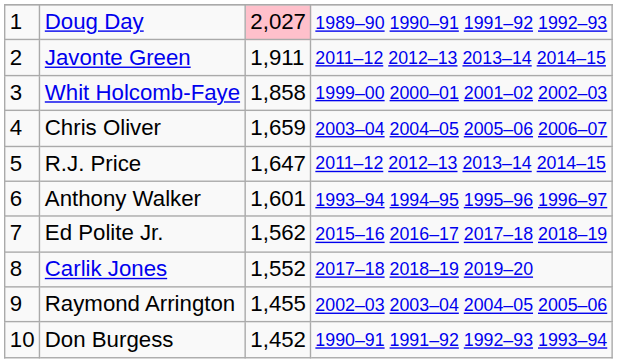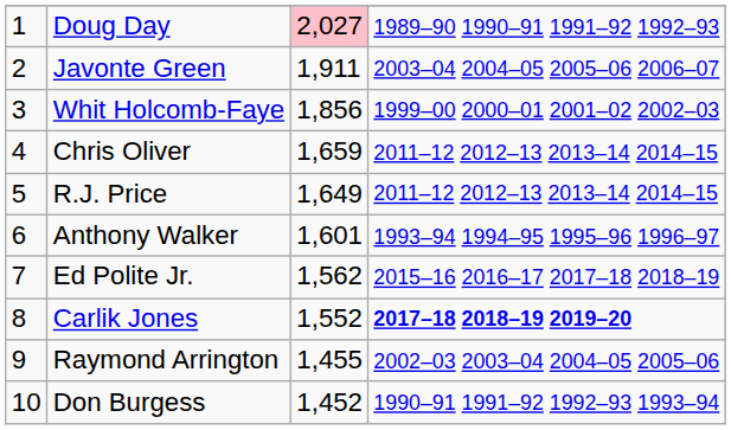 <table class="wikitable">
 <tr>
 </tr>
 <tr>
 <td>1</td>
 <td><a href='#'>Doug Day</a></td>
 <td style="background: pink;">2,027</td>
 <td style="font-size:80%;"><a href='#'>1989–90</a> <a href='#'>1990–91</a> <a href='#'>1991–92</a> <a href='#'>1992–93</a></td>
 </tr>
 <tr>
 <td>2</td>
 <td><a href='#'>Javonte Green</a></td>
 <td>1,911</td>
-<td style="font-size:80%;"><a href='#'>2011–12</a> <a href='#'>2012–13</a> <a href='#'>2013–14</a> <a href='#'>2014–15</a></td>
+<td style="font-size:80%;"><a href='#'>2003–04</a> <a href='#'>2004–05</a> <a href='#'>2005–06</a> <a href='#'>2006–07</a></td>
 </tr>
 <tr>
 <td>3</td>
 <td><a href='#'>Whit Holcomb-Faye</a></td>
-<td>1,858</td>
+<td>1,856</td>
 <td style="font-size:80%;"><a href='#'>1999–00</a> <a href='#'>2000–01</a> <a href='#'>2001–02</a> <a href='#'>2002–03</a></td>
 </tr>
 <tr>
 <td>4</td>
 <td>Chris Oliver</td>
 <td>1,659</td>
-<td style="font-size:80%;"><a href='#'>2003–04</a> <a href='#'>2004–05</a> <a href='#'>2005–06</a> <a href='#'>2006–07</a></td>
+<td style="font-size:80%;"><a href='#'>2011–12</a> <a href='#'>2012–13</a> <a href='#'>2013–14</a> <a href='#'>2014–15</a></td>
 </tr>
 <tr>
 <td>5</td>
 <td>R.J. Price</td>
-<td>1,647</td>
+<td>1,649</td>
 <td style="font-size:80%;"><a href='#'>2011–12</a> <a href='#'>2012–13</a> <a href='#'>2013–14</a> <a href='#'>2014–15</a></td>
 </tr>
 <tr>
 <td>6</td>
 <td>Anthony Walker</td>
 <td>1,601</td>
 <td style="font-size:80%;"><a href='#'>1993–94</a> <a href='#'>1994–95</a> <a href='#'>1995–96</a> <a href='#'>1996–97</a></td>
 </tr>
 <tr>
 <td>7</td>
 <td>Ed Polite Jr.</td>
 <td>1,562</td>
 <td style="font-size:80%;"><a href='#'>2015–16</a> <a href='#'>2016–17</a> <a href='#'>2017–18</a> <a href='#'>2018–19</a></td>
 </tr>
 <tr>
 <td>8</td>
 <td><a href='#'>Carlik Jones</a></td>
 <td>1,552</td>
-<td style="font-size:80%;"><a href='#'>2017–18</a> <a href='#'>2018–19</a> <a href='#'>2019–20</a></td>
+<td style="font-size:80%;"><strong><a href='#'>2017–18</a> <a href='#'>2018–19</a> <a href='#'>2019–20</a></strong></td>
 </tr>
 <tr>
 <td>9</td>
 <td>Raymond Arrington</td>
 <td>1,455</td>
 <td style="font-size:80%;"><a href='#'>2002–03</a> <a href='#'>2003–04</a> <a href='#'>2004–05</a> <a href='#'>2005–06</a></td>
 </tr>
 <tr>
 <td>10</td>
 <td>Don Burgess</td>
 <td>1,452</td>
 <td style="font-size:80%;"><a href='#'>1990–91</a> <a href='#'>1991–92</a> <a href='#'>1992–93</a> <a href='#'>1993–94</a></td>
 </tr>
 </table>
